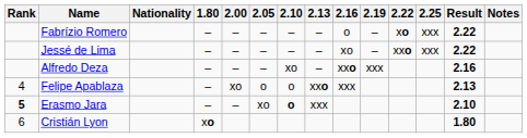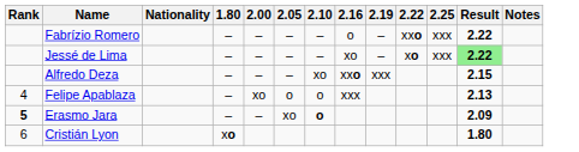 <table class="wikitable sortable" style="text-align:center">
 <tr>
 <th>Rank</th>
 <th>Name</th>
 <th>Nationality</th>
 <th>1.80</th>
 <th>2.00</th>
 <th>2.05</th>
 <th>2.10</th>
-<th>2.13</th>
 <th>2.16</th>
 <th>2.19</th>
 <th>2.22</th>
 <th>2.25</th>
 <th>Result</th>
 <th>Notes</th>
 </tr>
 <tr>
 <td></td>
 <td align=left><a href='#'>Fabrízio Romero</a></td>
 <td align=left></td>
 <td>–</td>
 <td>–</td>
 <td>–</td>
 <td>–</td>
-<td>–</td>
 <td>o</td>
 <td>–</td>
-<td>x<strong>o</strong></td>
+<td>xx<strong>o</strong></td>
 <td>xxx</td>
 <td><strong>2.22</strong></td>
 <td></td>
 </tr>
 <tr>
 <td></td>
 <td align=left><a href='#'>Jessé de Lima</a></td>
 <td align=left></td>
 <td>–</td>
 <td>–</td>
 <td>–</td>
 <td>–</td>
-<td>–</td>
 <td>xo</td>
 <td>–</td>
-<td>xx<strong>o</strong></td>
+<td>x<strong>o</strong></td>
 <td>xxx</td>
-<td><strong>2.22</strong></td>
+<td style="background: lightgreen;"><strong>2.22</strong></td>
 <td></td>
 </tr>
 <tr>
 <td></td>
 <td align=left><a href='#'>Alfredo Deza</a></td>
 <td align=left></td>
 <td>–</td>
 <td>–</td>
 <td>–</td>
 <td>xo</td>
-<td>–</td>
 <td>xx<strong>o</strong></td>
 <td>xxx</td>
 <td></td>
 <td></td>
-<td><strong>2.16</strong></td>
+<td><strong>2.15</strong></td>
 <td></td>
 </tr>
 <tr>
 <td>4</td>
 <td align=left><a href='#'>Felipe Apablaza</a></td>
 <td align=left></td>
 <td>–</td>
 <td>xo</td>
 <td>o</td>
 <td>o</td>
-<td>xx<strong>o</strong></td>
 <td>xxx</td>
 <td></td>
 <td></td>
 <td></td>
 <td><strong>2.13</strong></td>
 <td></td>
 </tr>
 <tr>
 <td><strong>5</strong></td>
 <td align=left><a href='#'>Erasmo Jara</a></td>
 <td align=left></td>
 <td>–</td>
 <td>–</td>
 <td>xo</td>
 <td><strong>o</strong></td>
-<td>xxx</td>
 <td></td>
 <td></td>
 <td></td>
 <td></td>
-<td><strong>2.10</strong></td>
+<td><strong>2.09</strong></td>
 <td></td>
 </tr>
 <tr>
 <td>6</td>
 <td align=left><a href='#'>Cristián Lyon</a></td>
 <td align=left></td>
 <td>x<strong>o</strong></td>
 <td></td>
 <td></td>
 <td></td>
 <td></td>
 <td></td>
 <td></td>
 <td></td>
-<td></td>
 <td><strong>1.80</strong></td>
 <td></td>
 </tr>
 </table>
